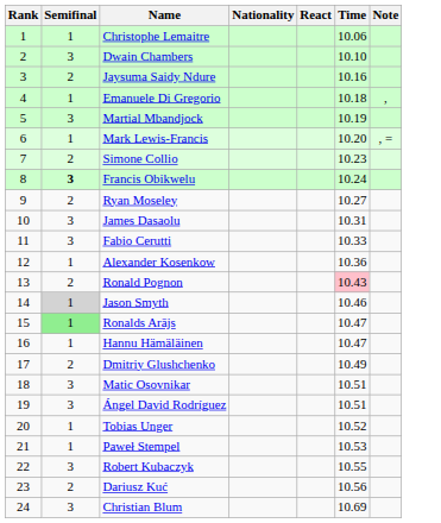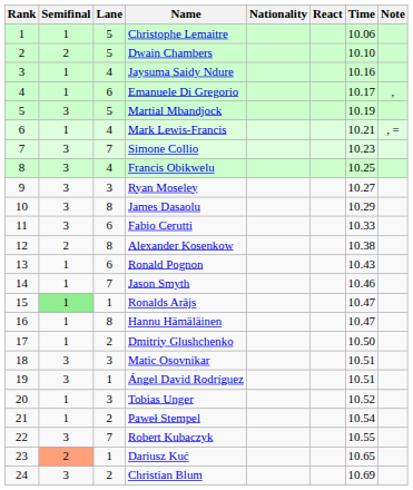 <table class="wikitable sortable" style="text-align:center">
 <tr>
 <th>Rank</th>
 <th>Semifinal</th>
+<th>Lane</th>
 <th>Name</th>
 <th>Nationality</th>
 <th>React</th>
 <th>Time</th>
 <th>Note</th>
 </tr>
 <tr bgcolor=ccffcc>
 <td>1</td>
 <td>1</td>
+<td>5</td>
 <td align="left"><a href='#'>Christophe Lemaitre</a></td>
 <td align=left></td>
 <td></td>
 <td>10.06</td>
 <td></td>
 </tr>
 <tr bgcolor=ccffcc>
 <td>2</td>
-<td>3</td>
+<td>2</td>
+<td>5</td>
 <td align="left"><a href='#'>Dwain Chambers</a></td>
 <td align=left></td>
 <td></td>
 <td>10.10</td>
 <td></td>
 </tr>
 <tr bgcolor=ccffcc>
 <td>3</td>
-<td>2</td>
+<td>1</td>
+<td>4</td>
 <td align="left"><a href='#'>Jaysuma Saidy Ndure</a></td>
 <td align=left></td>
 <td></td>
 <td>10.16</td>
 <td></td>
 </tr>
 <tr bgcolor=ccffcc>
 <td>4</td>
 <td>1</td>
+<td>6</td>
 <td align="left"><a href='#'>Emanuele Di Gregorio</a></td>
 <td align=left></td>
 <td></td>
-<td>10.18</td>
+<td>10.17</td>
 <td>, </td>
 </tr>
 <tr bgcolor=ccffcc>
 <td>5</td>
 <td>3</td>
+<td>5</td>
 <td align="left"><a href='#'>Martial Mbandjock</a></td>
 <td align=left></td>
 <td></td>
 <td>10.19</td>
 <td></td>
 </tr>
 <tr bgcolor=ddffdd>
 <td>6</td>
 <td>1</td>
+<td>4</td>
 <td align="left"><a href='#'>Mark Lewis-Francis</a></td>
 <td align=left></td>
 <td></td>
-<td>10.20</td>
+<td>10.21</td>
 <td>, =</td>
 </tr>
 <tr bgcolor=ddffdd>
 <td>7</td>
-<td>2</td>
+<td>3</td>
+<td>7</td>
 <td align="left"><a href='#'>Simone Collio</a></td>
 <td align=left></td>
 <td></td>
 <td>10.23</td>
 <td></td>
 </tr>
 <tr bgcolor=ccffcc>
 <td>8</td>
-<td><strong>3</strong></td>
+<td>3</td>
+<td>4</td>
 <td align="left"><a href='#'>Francis Obikwelu</a></td>
 <td align=left></td>
 <td></td>
-<td>10.24</td>
+<td>10.25</td>
 <td></td>
 </tr>
 <tr>
 <td>9</td>
-<td>2</td>
+<td>3</td>
+<td>3</td>
 <td align="left"><a href='#'>Ryan Moseley</a></td>
 <td align=left></td>
 <td></td>
 <td>10.27</td>
 <td></td>
 </tr>
 <tr>
 <td>10</td>
 <td>3</td>
+<td>8</td>
 <td align="left"><a href='#'>James Dasaolu</a></td>
 <td align=left></td>
 <td></td>
-<td>10.31</td>
+<td>10.29</td>
 <td></td>
 </tr>
 <tr>
 <td>11</td>
 <td>3</td>
+<td>6</td>
 <td align="left"><a href='#'>Fabio Cerutti</a></td>
 <td align=left></td>
 <td></td>
 <td>10.33</td>
 <td></td>
 </tr>
 <tr>
 <td>12</td>
-<td>1</td>
+<td>2</td>
+<td>8</td>
 <td align="left"><a href='#'>Alexander Kosenkow</a></td>
 <td align=left></td>
 <td></td>
-<td>10.36</td>
+<td>10.38</td>
 <td></td>
 </tr>
 <tr>
 <td>13</td>
-<td>2</td>
+<td>1</td>
+<td>6</td>
 <td align="left"><a href='#'>Ronald Pognon</a></td>
 <td align=left></td>
 <td></td>
-<td style="background: pink;">10.43</td>
+<td>10.43</td>
 <td></td>
 </tr>
 <tr>
 <td>14</td>
-<td style="background: lightgrey;">1</td>
+<td>1</td>
+<td>7</td>
 <td align="left"><a href='#'>Jason Smyth</a></td>
 <td align=left></td>
 <td></td>
 <td>10.46</td>
 <td></td>
 </tr>
 <tr>
 <td>15</td>
 <td style="background: lightgreen;">1</td>
+<td>1</td>
 <td align="left"><a href='#'>Ronalds Arājs</a></td>
 <td align=left></td>
 <td></td>
 <td>10.47</td>
 <td></td>
 </tr>
 <tr>
 <td>16</td>
 <td>1</td>
+<td>8</td>
 <td align="left"><a href='#'>Hannu Hämäläinen</a></td>
 <td align=left></td>
 <td></td>
 <td>10.47</td>
 <td></td>
 </tr>
 <tr>
 <td>17</td>
+<td>1</td>
 <td>2</td>
 <td align="left"><a href='#'>Dmitriy Glushchenko</a></td>
 <td align=left></td>
 <td></td>
-<td>10.49</td>
+<td>10.50</td>
 <td></td>
 </tr>
 <tr>
 <td>18</td>
+<td>3</td>
 <td>3</td>
 <td align="left"><a href='#'>Matic Osovnikar</a></td>
 <td align=left></td>
 <td></td>
 <td>10.51</td>
 <td></td>
 </tr>
 <tr>
 <td>19</td>
 <td>3</td>
+<td>1</td>
 <td align="left"><a href='#'>Ángel David Rodríguez</a></td>
 <td align=left></td>
 <td></td>
 <td>10.51</td>
 <td></td>
 </tr>
 <tr>
 <td>20</td>
 <td>1</td>
+<td>3</td>
 <td align="left"><a href='#'>Tobias Unger</a></td>
 <td align=left></td>
 <td></td>
 <td>10.52</td>
 <td></td>
 </tr>
 <tr>
 <td>21</td>
 <td>1</td>
+<td>2</td>
 <td align="left"><a href='#'>Paweł Stempel</a></td>
 <td align=left></td>
 <td></td>
-<td>10.53</td>
+<td>10.54</td>
 <td></td>
 </tr>
 <tr>
 <td>22</td>
 <td>3</td>
+<td>7</td>
 <td align="left"><a href='#'>Robert Kubaczyk</a></td>
 <td align=left></td>
 <td></td>
 <td>10.55</td>
 <td></td>
 </tr>
 <tr>
 <td>23</td>
-<td>2</td>
+<td style="background: lightsalmon;">2</td>
+<td>1</td>
 <td align="left"><a href='#'>Dariusz Kuć</a></td>
 <td align=left></td>
 <td></td>
-<td>10.56</td>
+<td>10.65</td>
 <td></td>
 </tr>
 <tr>
 <td>24</td>
 <td>3</td>
+<td>2</td>
 <td align="left"><a href='#'>Christian Blum</a></td>
 <td align=left></td>
 <td></td>
 <td>10.69</td>
 <td></td>
 </tr>
 </table>
